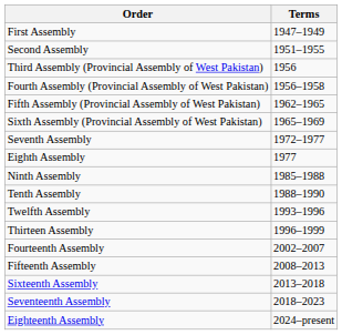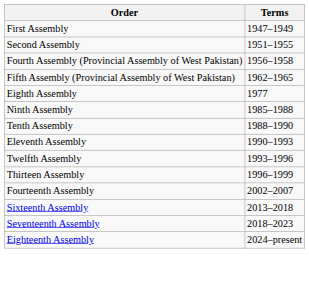 <table class="wikitable">
 <tr>
 <th>Order</th>
 <th>Terms</th>
 </tr>
 <tr>
 <td>First Assembly</td>
 <td align=left>1947–1949</td>
 </tr>
 <tr>
 <td>Second Assembly</td>
 <td align=left>1951–1955</td>
 </tr>
 <tr>
-<td>Third Assembly (Provincial Assembly of <a href='#'>West Pakistan</a>)</td>
-<td align="left">1956</td>
-</tr>
-<tr>
 <td>Fourth Assembly (Provincial Assembly of West Pakistan)</td>
 <td align="left">1956–1958</td>
 </tr>
 <tr>
 <td>Fifth Assembly (Provincial Assembly of West Pakistan)</td>
 <td align="left">1962–1965</td>
-</tr>
-<tr>
-<td>Sixth Assembly (Provincial Assembly of West Pakistan)</td>
-<td align="left">1965–1969</td>
-</tr>
-<tr>
-<td>Seventh Assembly</td>
-<td align=left>1972–1977</td>
 </tr>
 <tr>
 <td>Eighth Assembly</td>
 <td align=left>1977</td>
 </tr>
 <tr>
 <td>Ninth Assembly</td>
 <td align=left>1985–1988</td>
 </tr>
 <tr>
 <td>Tenth Assembly</td>
 <td align=left>1988–1990</td>
 </tr>
 <tr>
+<td>Eleventh Assembly</td>
+<td align=left>1990–1993</td>
+</tr>
+<tr>
 <td>Twelfth Assembly</td>
 <td align=left>1993–1996</td>
 </tr>
 <tr>
 <td>Thirteen Assembly</td>
 <td align=left>1996–1999</td>
 </tr>
 <tr>
 <td>Fourteenth Assembly</td>
 <td align=left>2002–2007</td>
-</tr>
-<tr>
-<td>Fifteenth Assembly</td>
-<td align=left>2008–2013</td>
 </tr>
 <tr>
 <td><a href='#'>Sixteenth Assembly</a></td>
 <td>2013–2018</td>
 </tr>
 <tr>
 <td><a href='#'>Seventeenth Assembly</a></td>
 <td>2018–2023</td>
 </tr>
 <tr>
 <td><a href='#'>Eighteenth Assembly</a></td>
 <td>2024–present</td>
 </tr>
 </table>
